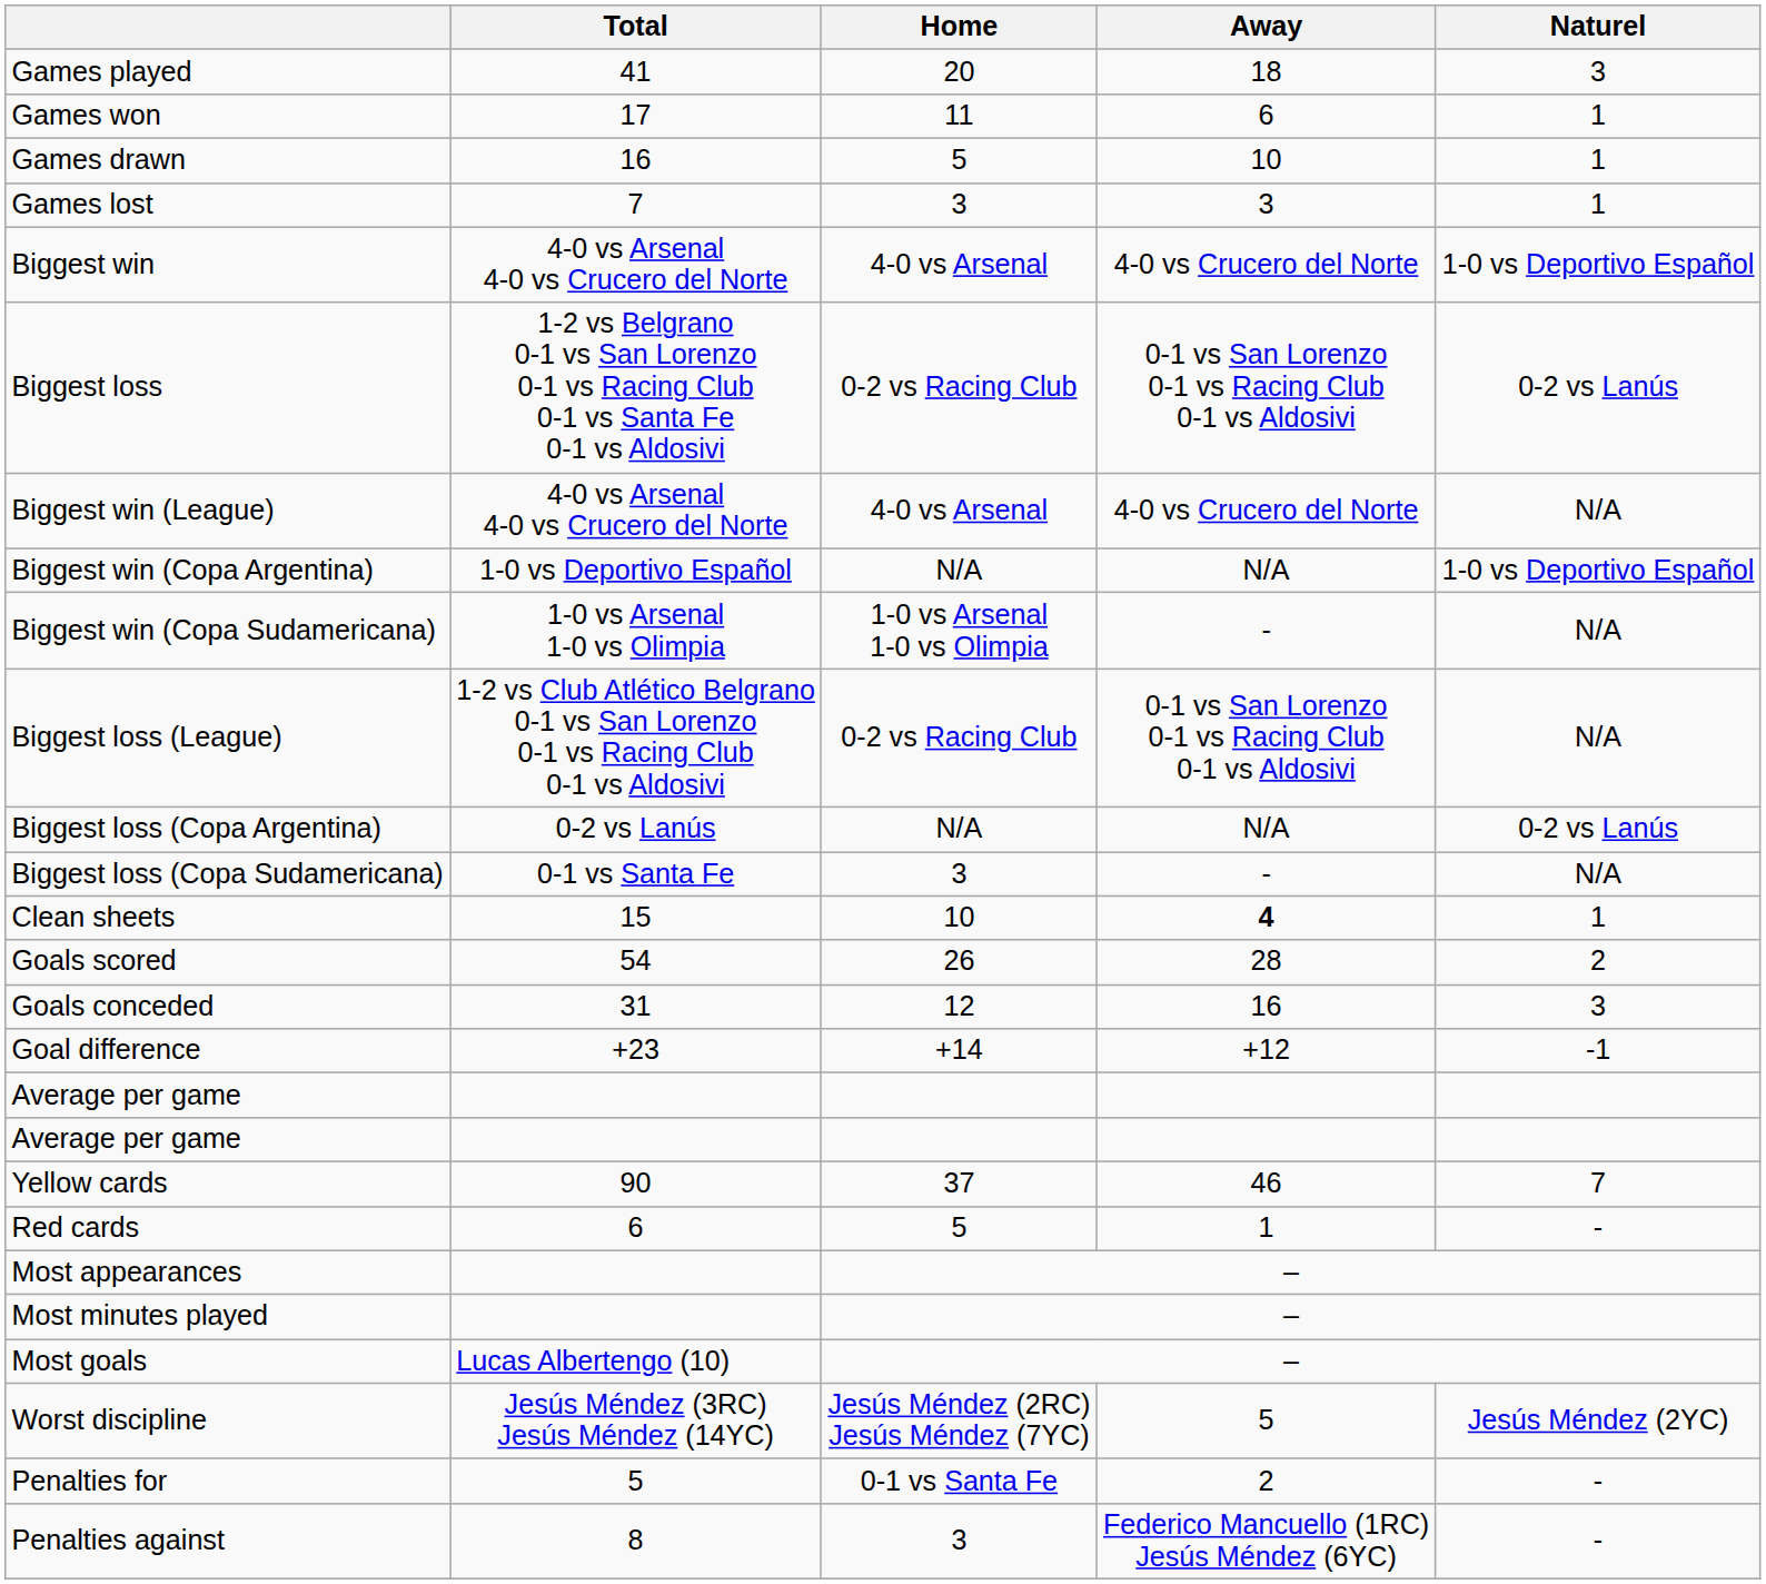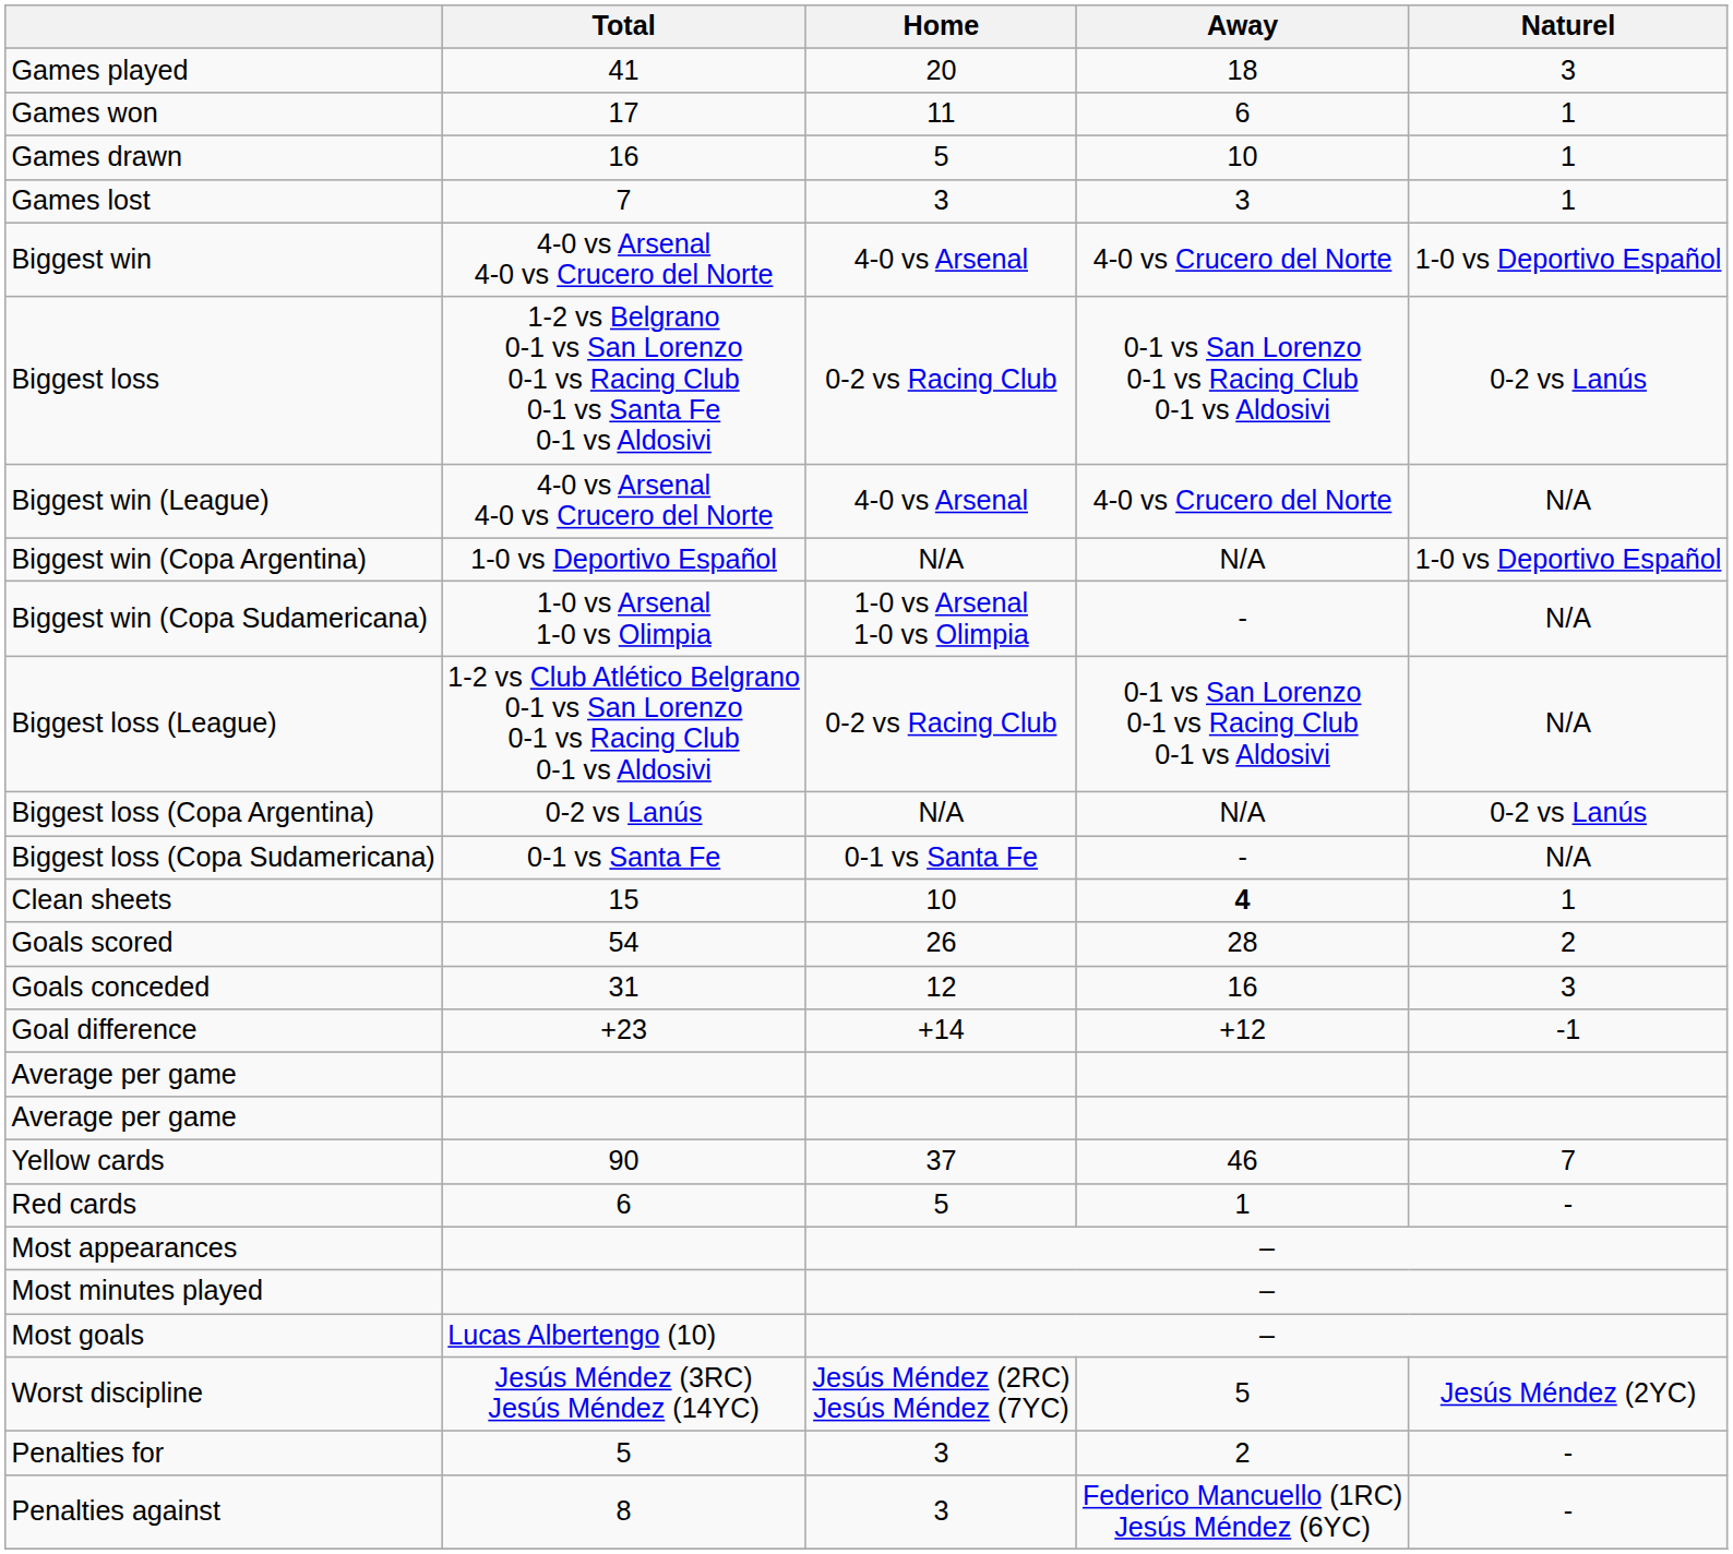 <table class="wikitable" style="text-align: center;">
 <tr>
 <th></th>
 <th>Total</th>
 <th>Home</th>
 <th>Away</th>
 <th>Naturel</th>
 </tr>
 <tr>
 <td align=left>Games played</td>
 <td>41</td>
 <td>20</td>
 <td>18</td>
 <td>3</td>
 </tr>
 <tr>
 <td align=left>Games won</td>
 <td>17</td>
 <td>11</td>
 <td>6</td>
 <td>1</td>
 </tr>
 <tr>
 <td align=left>Games drawn</td>
 <td>16</td>
 <td>5</td>
 <td>10</td>
 <td>1</td>
 </tr>
 <tr>
 <td align=left>Games lost</td>
 <td>7</td>
 <td>3</td>
 <td>3</td>
 <td>1</td>
 </tr>
 <tr>
 <td align=left>Biggest win</td>
 <td>4-0 vs <a href='#'>Arsenal</a><br> 4-0 vs <a href='#'>Crucero del Norte</a></td>
 <td>4-0 vs <a href='#'>Arsenal</a></td>
 <td>4-0 vs <a href='#'>Crucero del Norte</a></td>
 <td>1-0 vs <a href='#'>Deportivo Español</a></td>
 </tr>
 <tr>
 <td align=left>Biggest loss</td>
 <td>1-2 vs <a href='#'>Belgrano</a><br>  0-1 vs <a href='#'>San Lorenzo</a><br> 0-1 vs <a href='#'>Racing Club</a><br> 0-1 vs <a href='#'>Santa Fe</a><br> 0-1 vs <a href='#'>Aldosivi</a></td>
 <td>0-2 vs <a href='#'>Racing Club</a></td>
 <td>0-1 vs <a href='#'>San Lorenzo</a><br> 0-1 vs <a href='#'>Racing Club</a><br> 0-1 vs <a href='#'>Aldosivi</a></td>
 <td>0-2 vs <a href='#'>Lanús</a></td>
 </tr>
 <tr>
 <td align=left>Biggest win (League)</td>
 <td>4-0 vs <a href='#'>Arsenal</a><br> 4-0 vs <a href='#'>Crucero del Norte</a></td>
 <td>4-0 vs <a href='#'>Arsenal</a></td>
 <td>4-0 vs <a href='#'>Crucero del Norte</a></td>
 <td>N/A</td>
 </tr>
 <tr>
 <td align=left>Biggest win (Copa Argentina)</td>
 <td>1-0 vs <a href='#'>Deportivo Español</a></td>
 <td>N/A</td>
 <td>N/A</td>
 <td>1-0 vs <a href='#'>Deportivo Español</a></td>
 </tr>
 <tr>
 <td align=left>Biggest win (Copa Sudamericana)</td>
 <td>1-0 vs <a href='#'>Arsenal</a><br> 1-0 vs <a href='#'>Olimpia</a></td>
 <td>1-0 vs <a href='#'>Arsenal</a><br> 1-0 vs <a href='#'>Olimpia</a></td>
 <td>-</td>
 <td>N/A</td>
 </tr>
 <tr>
 <td align=left>Biggest loss (League)</td>
 <td>1-2 vs <a href='#'>Club Atlético Belgrano</a><br> 0-1 vs <a href='#'>San Lorenzo</a><br> 0-1 vs <a href='#'>Racing Club</a><br> 0-1 vs <a href='#'>Aldosivi</a></td>
 <td>0-2 vs <a href='#'>Racing Club</a></td>
 <td>0-1 vs <a href='#'>San Lorenzo</a><br> 0-1 vs <a href='#'>Racing Club</a><br> 0-1 vs <a href='#'>Aldosivi</a></td>
 <td>N/A</td>
 </tr>
 <tr>
 <td align=left>Biggest loss (Copa Argentina)</td>
 <td>0-2 vs <a href='#'>Lanús</a></td>
 <td>N/A</td>
 <td>N/A</td>
 <td>0-2 vs <a href='#'>Lanús</a></td>
 </tr>
 <tr>
 <td align=left>Biggest loss (Copa Sudamericana)</td>
 <td>0-1 vs <a href='#'>Santa Fe</a></td>
-<td>3</td>
+<td>0-1 vs <a href='#'>Santa Fe</a></td>
 <td>-</td>
 <td>N/A</td>
 </tr>
 <tr>
 <td align=left>Clean sheets</td>
 <td>15</td>
 <td>10</td>
 <td><strong>4</strong></td>
 <td>1</td>
 </tr>
 <tr>
 <td align=left>Goals scored</td>
 <td>54</td>
 <td>26</td>
 <td>28</td>
 <td>2</td>
 </tr>
 <tr>
 <td align=left>Goals conceded</td>
 <td>31</td>
 <td>12</td>
 <td>16</td>
 <td>3</td>
 </tr>
 <tr>
 <td align=left>Goal difference</td>
 <td>+23</td>
 <td>+14</td>
 <td>+12</td>
 <td>-1</td>
 </tr>
 <tr>
 <td align=left>Average  per game</td>
 <td></td>
 <td></td>
 <td></td>
 <td></td>
 </tr>
 <tr>
 <td align=left>Average  per game</td>
 <td></td>
 <td></td>
 <td></td>
 <td></td>
 </tr>
 <tr>
 <td align=left>Yellow cards</td>
 <td>90</td>
 <td>37</td>
 <td>46</td>
 <td>7</td>
 </tr>
 <tr>
 <td align=left>Red cards</td>
 <td>6</td>
 <td>5</td>
 <td>1</td>
 <td>-</td>
 </tr>
 <tr>
 <td align=left>Most appearances</td>
 <td align=left></td>
 <td colspan=3>–</td>
 </tr>
 <tr>
 <td align=left>Most minutes played</td>
 <td align=left></td>
 <td colspan=3>–</td>
 </tr>
 <tr>
 <td align=left>Most goals</td>
 <td align=left> <a href='#'>Lucas Albertengo</a> (10)</td>
 <td colspan=3>–</td>
 </tr>
 <tr>
 <td align=left>Worst discipline</td>
 <td><a href='#'>Jesús Méndez</a> (3RC)<br> <a href='#'>Jesús Méndez</a> (14YC)</td>
 <td><a href='#'>Jesús Méndez</a> (2RC)<br> <a href='#'>Jesús Méndez</a> (7YC)</td>
 <td>5</td>
 <td><a href='#'>Jesús Méndez</a> (2YC)</td>
 </tr>
 <tr>
 <td align=left>Penalties for</td>
 <td>5</td>
-<td>0-1 vs <a href='#'>Santa Fe</a></td>
+<td>3</td>
 <td>2</td>
 <td>-</td>
 </tr>
 <tr>
 <td align=left>Penalties against</td>
 <td>8</td>
 <td>3</td>
 <td><a href='#'>Federico Mancuello</a> (1RC)<br> <a href='#'>Jesús Méndez</a> (6YC)</td>
 <td>-</td>
 </tr>
 <tr>
 </tr>
 </table>
